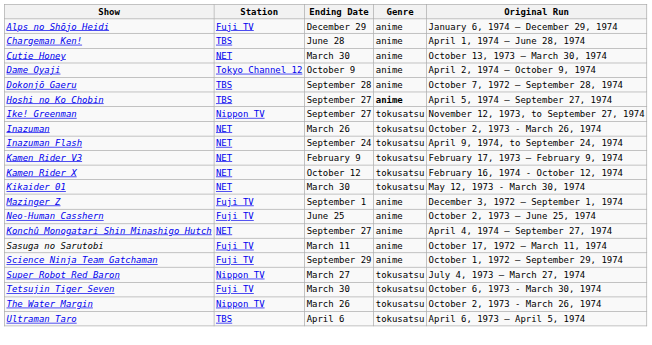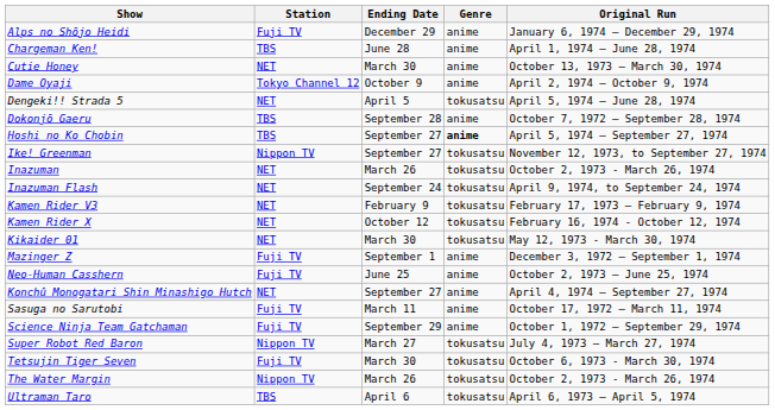 <table class="wikitable sortable">
 <tr>
 <th>Show</th>
 <th>Station</th>
 <th>Ending Date</th>
 <th>Genre</th>
 <th>Original Run</th>
 </tr>
 <tr>
 <td><em><a href='#'>Alps no Shōjo Heidi</a></em></td>
 <td><a href='#'>Fuji TV</a></td>
 <td>December 29</td>
 <td>anime</td>
 <td>January 6, 1974 – December 29, 1974</td>
 </tr>
 <tr>
 <td><em><a href='#'>Chargeman Ken!</a></em></td>
 <td><a href='#'>TBS</a></td>
 <td>June 28</td>
 <td>anime</td>
 <td>April 1, 1974 – June 28, 1974</td>
 </tr>
 <tr>
 <td><em><a href='#'>Cutie Honey</a></em></td>
 <td><a href='#'>NET</a></td>
 <td>March 30</td>
 <td>anime</td>
 <td>October 13, 1973 – March 30, 1974</td>
 </tr>
 <tr>
 <td><em><a href='#'>Dame Oyaji</a></em></td>
 <td><a href='#'>Tokyo Channel 12</a></td>
 <td>October 9</td>
 <td>anime</td>
 <td>April 2, 1974 – October 9, 1974</td>
+</tr>
+<tr>
+<td><em>Dengeki!! Strada 5</em></td>
+<td><a href='#'>NET</a></td>
+<td>April 5</td>
+<td>tokusatsu</td>
+<td>April 5, 1974 – June 28, 1974</td>
 </tr>
 <tr>
 <td><em><a href='#'>Dokonjō Gaeru</a></em></td>
 <td><a href='#'>TBS</a></td>
 <td>September 28</td>
 <td>anime</td>
 <td>October 7, 1972 – September 28, 1974</td>
 </tr>
 <tr>
 <td><em><a href='#'>Hoshi no Ko Chobin</a></em></td>
 <td><a href='#'>TBS</a></td>
 <td>September 27</td>
 <td><strong>anime</strong></td>
 <td>April 5, 1974 – September 27, 1974</td>
 </tr>
 <tr>
 <td><em><a href='#'>Ike! Greenman</a></em></td>
 <td><a href='#'>Nippon TV</a></td>
 <td>September 27</td>
 <td>tokusatsu</td>
 <td>November 12, 1973, to September 27, 1974</td>
 </tr>
 <tr>
 <td><em><a href='#'>Inazuman</a></em></td>
 <td><a href='#'>NET</a></td>
 <td>March 26</td>
 <td>tokusatsu</td>
 <td>October 2, 1973 - March 26, 1974</td>
 </tr>
 <tr>
 <td><em><a href='#'>Inazuman Flash</a></em></td>
 <td><a href='#'>NET</a></td>
 <td>September 24</td>
 <td>tokusatsu</td>
 <td>April 9, 1974, to September 24, 1974</td>
 </tr>
 <tr>
 <td><em><a href='#'>Kamen Rider V3</a></em></td>
 <td><a href='#'>NET</a></td>
 <td>February 9</td>
 <td>tokusatsu</td>
 <td>February 17, 1973 – February 9, 1974</td>
 </tr>
 <tr>
 <td><em><a href='#'>Kamen Rider X</a></em></td>
 <td><a href='#'>NET</a></td>
 <td>October 12</td>
 <td>tokusatsu</td>
 <td>February 16, 1974 - October 12, 1974</td>
 </tr>
 <tr>
 <td><em><a href='#'>Kikaider 01</a></em></td>
 <td><a href='#'>NET</a></td>
 <td>March 30</td>
 <td>tokusatsu</td>
 <td>May 12, 1973 - March 30, 1974</td>
 </tr>
 <tr>
 <td><em><a href='#'>Mazinger Z</a></em></td>
 <td><a href='#'>Fuji TV</a></td>
 <td>September 1</td>
 <td>anime</td>
 <td>December 3, 1972 – September 1, 1974</td>
 </tr>
 <tr>
 <td><em><a href='#'>Neo-Human Casshern</a></em></td>
 <td><a href='#'>Fuji TV</a></td>
 <td>June 25</td>
 <td>anime</td>
 <td>October 2, 1973 – June 25, 1974</td>
 </tr>
 <tr>
 <td><em><a href='#'>Konchû Monogatari Shin Minashigo Hutch</a></em></td>
 <td><a href='#'>NET</a></td>
 <td>September 27</td>
 <td>anime</td>
 <td>April 4, 1974 – September 27, 1974</td>
 </tr>
 <tr>
 <td><em>Sasuga no Sarutobi</em></td>
 <td><a href='#'>Fuji TV</a></td>
 <td>March 11</td>
 <td>anime</td>
 <td>October 17, 1972 – March 11, 1974</td>
 </tr>
 <tr>
 <td><em><a href='#'>Science Ninja Team Gatchaman</a></em></td>
 <td><a href='#'>Fuji TV</a></td>
 <td>September 29</td>
 <td>anime</td>
 <td>October 1, 1972 – September 29, 1974</td>
 </tr>
 <tr>
 <td><em><a href='#'>Super Robot Red Baron</a></em></td>
 <td><a href='#'>Nippon TV</a></td>
 <td>March 27</td>
 <td>tokusatsu</td>
 <td>July 4, 1973 – March 27, 1974</td>
 </tr>
 <tr>
 <td><em><a href='#'>Tetsujin Tiger Seven</a></em></td>
 <td><a href='#'>Fuji TV</a></td>
 <td>March 30</td>
 <td>tokusatsu</td>
 <td>October 6, 1973 - March 30, 1974</td>
 </tr>
 <tr>
 <td><em><a href='#'>The Water Margin</a></em></td>
 <td><a href='#'>Nippon TV</a></td>
 <td>March 26</td>
 <td>tokusatsu</td>
 <td>October 2, 1973 - March 26, 1974</td>
 </tr>
 <tr>
 <td><em><a href='#'>Ultraman Taro</a></em></td>
 <td><a href='#'>TBS</a></td>
 <td>April 6</td>
 <td>tokusatsu</td>
 <td>April 6, 1973 – April 5, 1974</td>
 </tr>
 </table>
